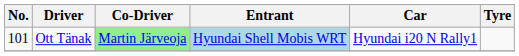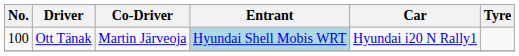 <table class="wikitable" style="font-size: 85%;">
 <tr>
 <th>No.</th>
 <th>Driver</th>
 <th>Co-Driver</th>
 <th>Entrant</th>
 <th>Car</th>
 <th>Tyre</th>
 </tr>
 <tr>
-<td align="center">101</td>
+<td align="center">100</td>
 <td> <a href='#'>Ott Tänak</a></td>
-<td style="background: lightgreen;"> <a href='#'>Martin Järveoja</a></td>
+<td> <a href='#'>Martin Järveoja</a></td>
 <td style="background: lightblue;"> <a href='#'>Hyundai Shell Mobis WRT</a></td>
 <td><a href='#'>Hyundai i20 N Rally1</a></td>
 <td align="center"></td>
 </tr>
 <tr>
 </tr>
 </table>
